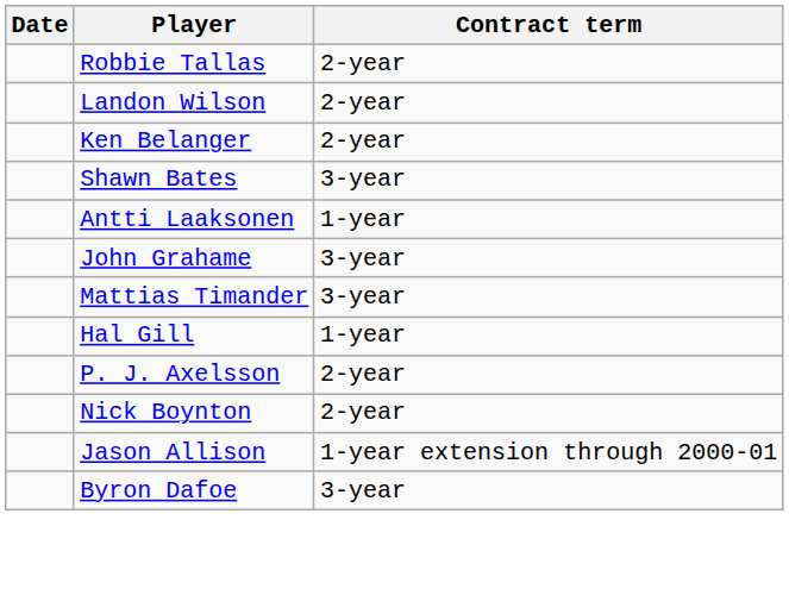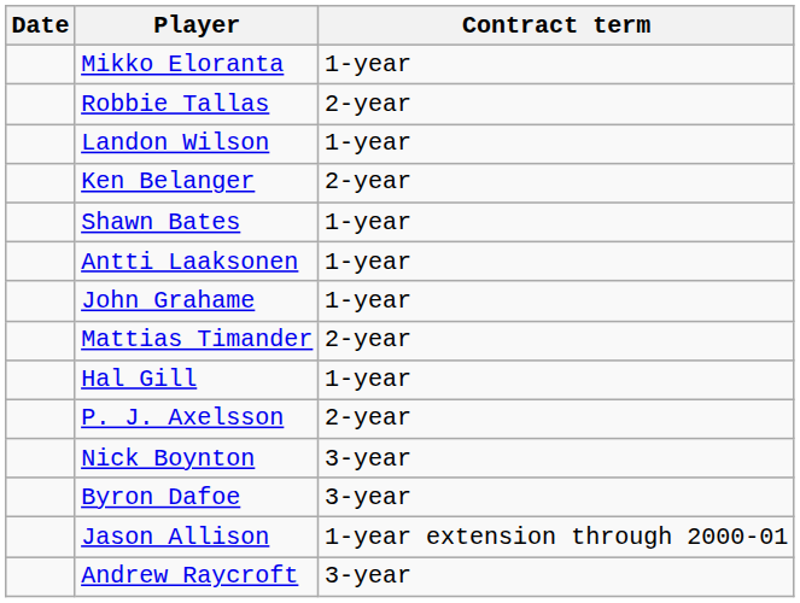 <table class="wikitable">
 <tr>
 <th>Date</th>
 <th>Player</th>
 <th>Contract term</th>
+</tr>
+<tr>
+<td></td>
+<td><a href='#'>Mikko Eloranta</a></td>
+<td>1-year</td>
 </tr>
 <tr>
 <td></td>
 <td><a href='#'>Robbie Tallas</a></td>
 <td>2-year</td>
 </tr>
 <tr>
 <td></td>
 <td><a href='#'>Landon Wilson</a></td>
-<td>2-year</td>
+<td>1-year</td>
 </tr>
 <tr>
 <td></td>
 <td><a href='#'>Ken Belanger</a></td>
 <td>2-year</td>
 </tr>
 <tr>
 <td></td>
 <td><a href='#'>Shawn Bates</a></td>
-<td>3-year</td>
+<td>1-year</td>
 </tr>
 <tr>
 <td></td>
 <td><a href='#'>Antti Laaksonen</a></td>
 <td>1-year</td>
 </tr>
 <tr>
 <td></td>
 <td><a href='#'>John Grahame</a></td>
-<td>3-year</td>
+<td>1-year</td>
 </tr>
 <tr>
 <td></td>
 <td><a href='#'>Mattias Timander</a></td>
-<td>3-year</td>
+<td>2-year</td>
 </tr>
 <tr>
 <td></td>
 <td><a href='#'>Hal Gill</a></td>
 <td>1-year</td>
 </tr>
 <tr>
 <td></td>
 <td><a href='#'>P. J. Axelsson</a></td>
 <td>2-year</td>
 </tr>
 <tr>
 <td></td>
 <td><a href='#'>Nick Boynton</a></td>
-<td>2-year</td>
+<td>3-year</td>
+</tr>
+<tr>
+<td></td>
+<td><a href='#'>Byron Dafoe</a></td>
+<td>3-year</td>
 </tr>
 <tr>
 <td></td>
 <td><a href='#'>Jason Allison</a></td>
 <td>1-year extension through 2000-01</td>
 </tr>
 <tr>
 <td></td>
-<td><a href='#'>Byron Dafoe</a></td>
+<td><a href='#'>Andrew Raycroft</a></td>
 <td>3-year</td>
 </tr>
 </table>
